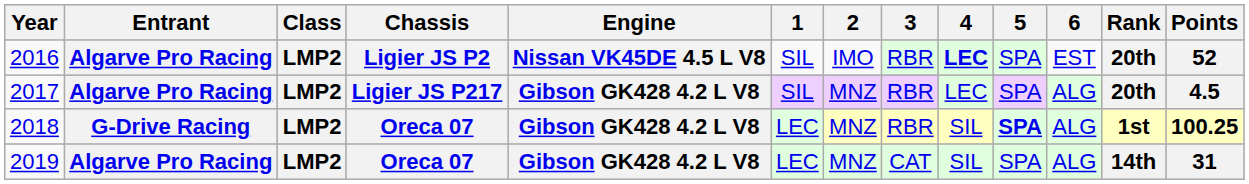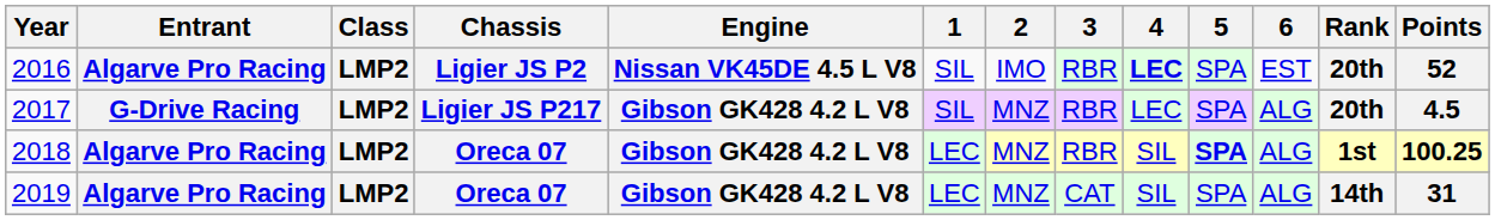 <table class="wikitable" style="text-align:center; font-size:90%">
 <tr>
 <th>Year</th>
 <th>Entrant</th>
 <th>Class</th>
 <th>Chassis</th>
 <th>Engine</th>
 <th>1</th>
 <th>2</th>
 <th>3</th>
 <th>4</th>
 <th>5</th>
 <th>6</th>
 <th>Rank</th>
 <th>Points</th>
 </tr>
 <tr>
 <td><a href='#'>2016</a></td>
 <th><a href='#'>Algarve Pro Racing</a></th>
 <th>LMP2</th>
 <th><a href='#'>Ligier JS P2</a></th>
 <th><a href='#'>Nissan VK45DE</a> 4.5 L V8</th>
 <td><a href='#'>SIL</a></td>
 <td><a href='#'>IMO</a></td>
 <td style="background:#DFFFDF;"><a href='#'>RBR</a><br></td>
 <td style="background:#DFFFDF;"><strong><a href='#'>LEC</a><br></strong></td>
 <td style="background:#DFFFDF;"><a href='#'>SPA</a><br></td>
 <td><a href='#'>EST</a></td>
 <th>20th</th>
 <th>52</th>
 </tr>
 <tr>
 <td><a href='#'>2017</a></td>
-<th><a href='#'>Algarve Pro Racing</a></th>
+<th><a href='#'>G-Drive Racing</a></th>
 <th>LMP2</th>
 <th><a href='#'>Ligier JS P217</a></th>
 <th><a href='#'>Gibson</a> GK428 4.2 L V8</th>
 <td style="background:#EFCFFF;"><a href='#'>SIL</a><br></td>
 <td style="background:#EFCFFF;"><a href='#'>MNZ</a><br></td>
 <td style="background:#EFCFFF;"><a href='#'>RBR</a><br></td>
 <td style="background:#DFFFDF;"><a href='#'>LEC</a><br></td>
 <td style="background:#EFCFFF;"><a href='#'>SPA</a><br></td>
 <td style="background:#DFFFDF;"><a href='#'>ALG</a><br></td>
 <th>20th</th>
 <th>4.5</th>
 </tr>
 <tr>
 <td><a href='#'>2018</a></td>
-<th><a href='#'>G-Drive Racing</a></th>
+<th><a href='#'>Algarve Pro Racing</a></th>
 <th>LMP2</th>
 <th><a href='#'>Oreca 07</a></th>
 <th><a href='#'>Gibson</a> GK428 4.2 L V8</th>
 <td style="background:#DFFFDF;"><a href='#'>LEC</a><br></td>
 <td style="background:#FFFFBF;"><a href='#'>MNZ</a><br></td>
 <td style="background:#FFFFBF;"><a href='#'>RBR</a><br></td>
 <td style="background:#FFFFBF;"><a href='#'>SIL</a><br></td>
 <td style="background:#DFFFDF;"><strong><a href='#'>SPA</a></strong><br></td>
 <td style="background:#DFFFDF;"><a href='#'>ALG</a><br></td>
 <th style="background:#FFFFBF;">1st</th>
 <th style="background:#FFFFBF;">100.25</th>
 </tr>
 <tr>
 <td><a href='#'>2019</a></td>
 <th><a href='#'>Algarve Pro Racing</a></th>
 <th>LMP2</th>
 <th><a href='#'>Oreca 07</a></th>
 <th><a href='#'>Gibson</a> GK428 4.2 L V8</th>
 <td style="background:#DFFFDF;"><a href='#'>LEC</a><br></td>
 <td style="background:#DFFFDF;"><a href='#'>MNZ</a><br></td>
 <td style="background:#DFFFDF;"><a href='#'>CAT</a><br></td>
 <td style="background:#DFFFDF;"><a href='#'>SIL</a><br></td>
 <td style="background:#DFFFDF;"><a href='#'>SPA</a><br></td>
 <td style="background:#DFFFDF;"><a href='#'>ALG</a><br></td>
 <th>14th</th>
 <th>31</th>
 </tr>
 </table>
